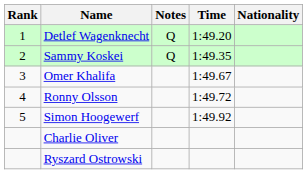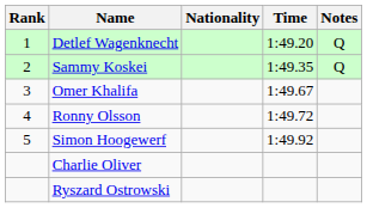 <table class="wikitable sortable" style="text-align:center">
 <tr>
 <th>Rank</th>
 <th>Name</th>
+<th>Nationality</th>
+<th>Time</th>
 <th>Notes</th>
-<th>Time</th>
-<th>Nationality</th>
 </tr>
 <tr style="background:#ccffcc;">
 <td align="center">1</td>
 <td align=left><a href='#'>Detlef Wagenknecht</a></td>
+<td align=left></td>
+<td align="center">1:49.20</td>
 <td>Q</td>
-<td align="center">1:49.20</td>
-<td align=left></td>
 </tr>
 <tr style="background:#ccffcc;">
 <td align="center">2</td>
 <td align=left><a href='#'>Sammy Koskei</a></td>
+<td align=left></td>
+<td align="center">1:49.35</td>
 <td>Q</td>
-<td align="center">1:49.35</td>
-<td align=left></td>
 </tr>
 <tr>
 <td align="center">3</td>
 <td align=left><a href='#'>Omer Khalifa</a></td>
+<td align=left></td>
+<td align="center">1:49.67</td>
 <td></td>
-<td align="center">1:49.67</td>
-<td align=left></td>
 </tr>
 <tr>
 <td align="center">4</td>
 <td align=left><a href='#'>Ronny Olsson</a></td>
+<td align=left></td>
+<td align="center">1:49.72</td>
 <td></td>
-<td align="center">1:49.72</td>
-<td align=left></td>
 </tr>
 <tr>
 <td align="center">5</td>
 <td align=left><a href='#'>Simon Hoogewerf</a></td>
+<td align=left></td>
+<td align="center">1:49.92</td>
 <td></td>
-<td align="center">1:49.92</td>
-<td align=left></td>
 </tr>
 <tr>
 <td align="center"></td>
 <td align=left><a href='#'>Charlie Oliver</a></td>
+<td align=left></td>
+<td></td>
 <td align="center"></td>
-<td></td>
-<td align=left></td>
 </tr>
 <tr>
 <td align="center"></td>
 <td align=left><a href='#'>Ryszard Ostrowski</a></td>
+<td align=left></td>
+<td></td>
 <td align="center"></td>
-<td></td>
-<td align=left></td>
 </tr>
 </table>
